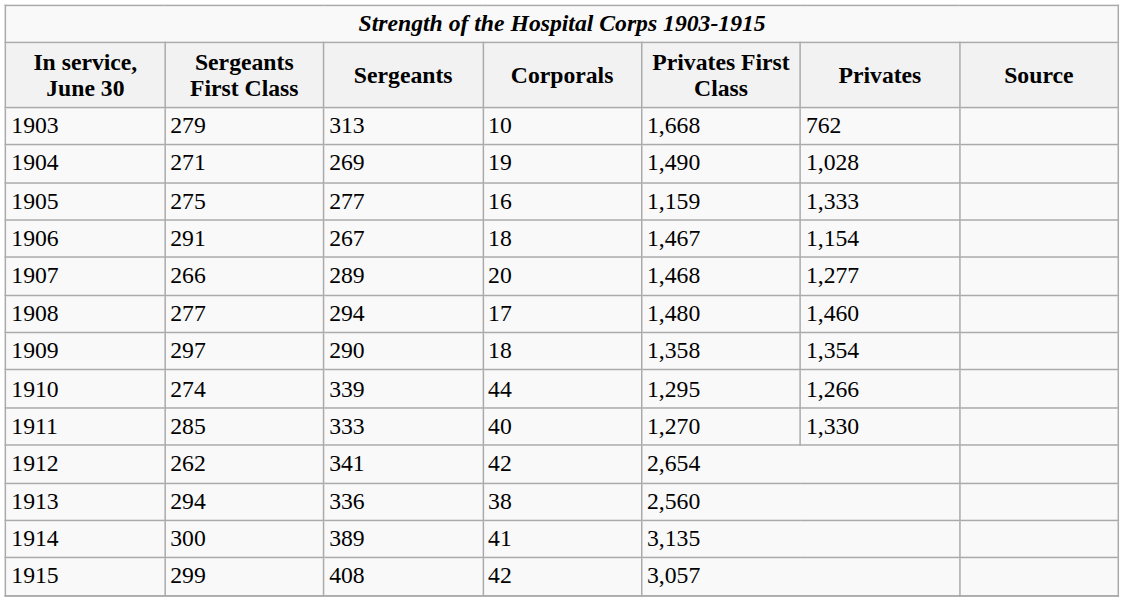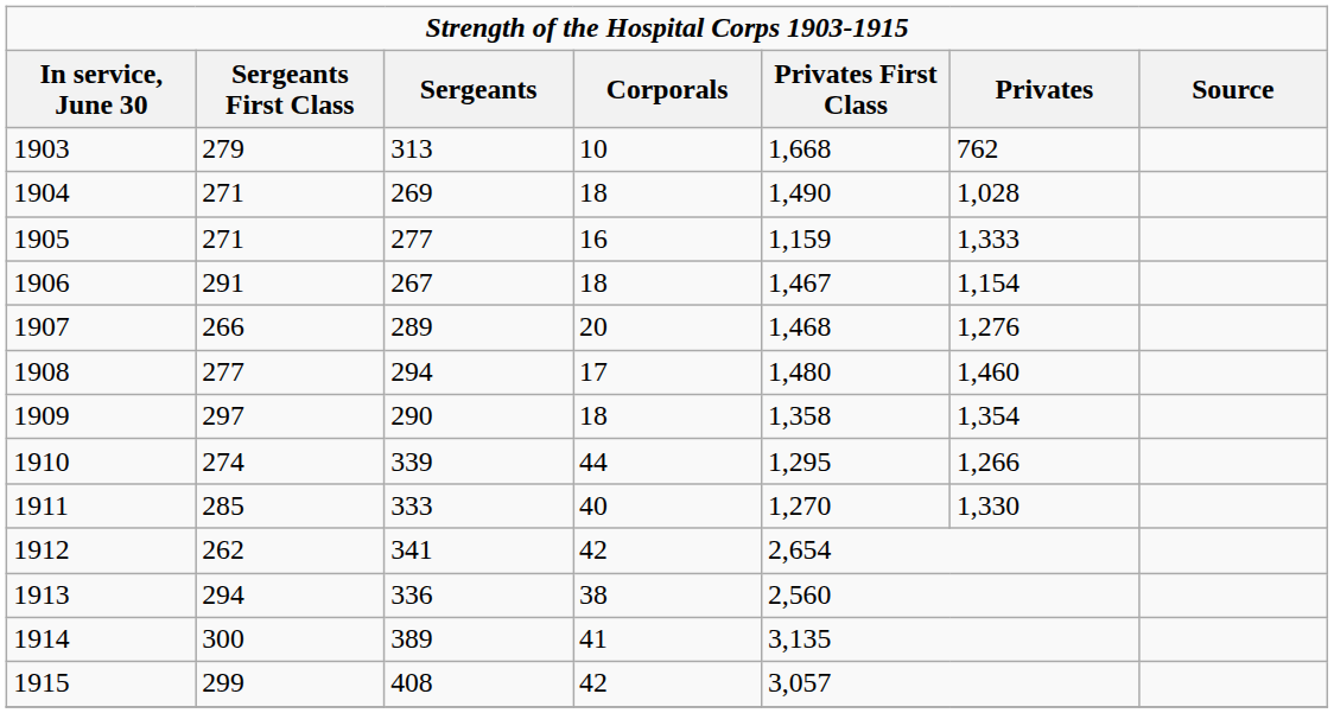 <table align=right class="wikitable">
 <tr>
 <td colspan=7 style="text-align:center;"><strong><em>Strength of the Hospital Corps 1903-1915</em></strong></td>
 </tr>
 <tr>
 <th align="left" width="100">In service, June 30</th>
 <th align="left" width="100">Sergeants First Class</th>
 <th align="left" width="100">Sergeants</th>
 <th align="left" width="100">Corporals</th>
 <th align="left" width="100">Privates First Class</th>
 <th align="left" width="100">Privates</th>
 <th align="left" width="100">Source</th>
 </tr>
 <tr>
 <td>1903</td>
 <td>279</td>
 <td>313</td>
 <td>10</td>
 <td>1,668</td>
 <td>762</td>
 <td></td>
 </tr>
 <tr>
 <td>1904</td>
 <td>271</td>
 <td>269</td>
-<td>19</td>
+<td>18</td>
 <td>1,490</td>
 <td>1,028</td>
 <td></td>
 </tr>
 <tr>
 <td>1905</td>
-<td>275</td>
+<td>271</td>
 <td>277</td>
 <td>16</td>
 <td>1,159</td>
 <td>1,333</td>
 <td></td>
 </tr>
 <tr>
 <td>1906</td>
 <td>291</td>
 <td>267</td>
 <td>18</td>
 <td>1,467</td>
 <td>1,154</td>
 <td></td>
 </tr>
 <tr>
 <td>1907</td>
 <td>266</td>
 <td>289</td>
 <td>20</td>
 <td>1,468</td>
-<td>1,277</td>
+<td>1,276</td>
 <td></td>
 </tr>
 <tr>
 <td>1908</td>
 <td>277</td>
 <td>294</td>
 <td>17</td>
 <td>1,480</td>
 <td>1,460</td>
 <td></td>
 </tr>
 <tr>
 <td>1909</td>
 <td>297</td>
 <td>290</td>
 <td>18</td>
 <td>1,358</td>
 <td>1,354</td>
 <td></td>
 </tr>
 <tr>
 <td>1910</td>
 <td>274</td>
 <td>339</td>
 <td>44</td>
 <td>1,295</td>
 <td>1,266</td>
 <td></td>
 </tr>
 <tr>
 <td>1911</td>
 <td>285</td>
 <td>333</td>
 <td>40</td>
 <td>1,270</td>
 <td>1,330</td>
 <td></td>
 </tr>
 <tr>
 <td>1912</td>
 <td>262</td>
 <td>341</td>
 <td>42</td>
 <td colspan=2>2,654</td>
 <td></td>
 </tr>
 <tr>
 <td>1913</td>
 <td>294</td>
 <td>336</td>
 <td>38</td>
 <td colspan=2>2,560</td>
 <td></td>
 </tr>
 <tr>
 <td>1914</td>
 <td>300</td>
 <td>389</td>
 <td>41</td>
 <td colspan=2>3,135</td>
 <td></td>
 </tr>
 <tr>
 <td>1915</td>
 <td>299</td>
 <td>408</td>
 <td>42</td>
 <td colspan=2>3,057</td>
 <td></td>
 </tr>
 <tr>
 </tr>
 </table>
